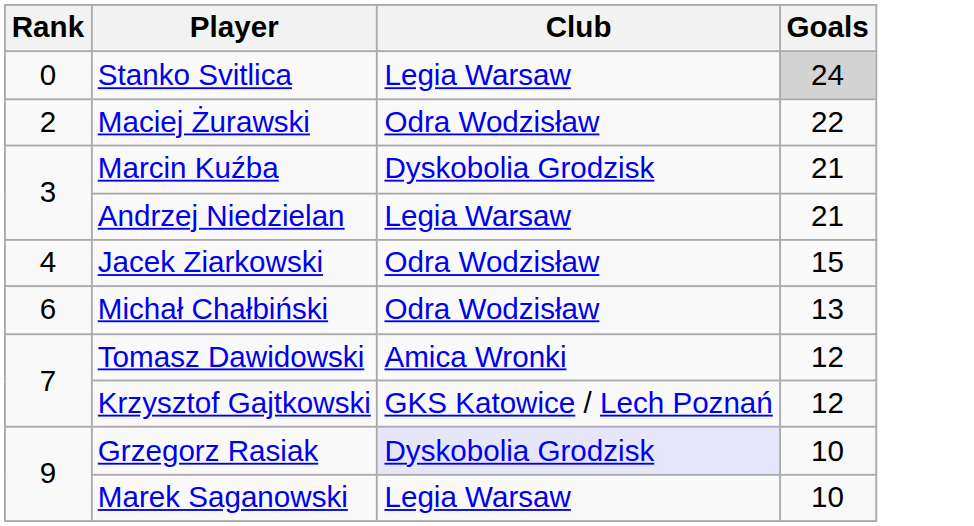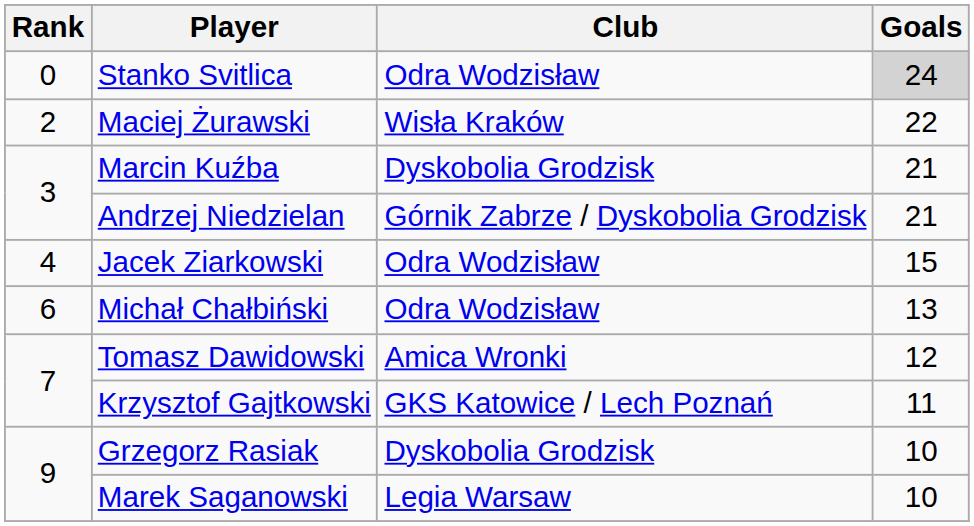 <table class="wikitable" style="text-align:center">
 <tr>
 <th>Rank</th>
 <th>Player</th>
 <th>Club</th>
 <th>Goals</th>
 </tr>
 <tr>
 <td rowspan="1">0</td>
 <td align="left"> <a href='#'>Stanko Svitlica</a></td>
-<td align="left"><a href='#'>Legia Warsaw</a></td>
+<td align="left"><a href='#'>Odra Wodzisław</a></td>
 <td style="background: lightgrey;">24</td>
 </tr>
 <tr>
 <td rowspan="1">2</td>
 <td align="left"> <a href='#'>Maciej Żurawski</a></td>
-<td align="left"><a href='#'>Odra Wodzisław</a></td>
+<td align="left"><a href='#'>Wisła Kraków</a></td>
 <td>22</td>
 </tr>
 <tr>
 <td rowspan="2">3</td>
 <td align="left"> <a href='#'>Marcin Kuźba</a></td>
 <td align="left"><a href='#'>Dyskobolia Grodzisk</a></td>
 <td>21</td>
 </tr>
 <tr>
 <td align="left"> <a href='#'>Andrzej Niedzielan</a></td>
-<td align="left"><a href='#'>Legia Warsaw</a></td>
+<td align="left"><a href='#'>Górnik Zabrze</a> / <a href='#'>Dyskobolia Grodzisk</a></td>
 <td>21</td>
 </tr>
 <tr>
 <td rowspan="1">4</td>
 <td align="left"> <a href='#'>Jacek Ziarkowski</a></td>
 <td align="left"><a href='#'>Odra Wodzisław</a></td>
 <td>15</td>
 </tr>
 <tr>
 <td rowspan="1">6</td>
 <td align="left"> <a href='#'>Michał Chałbiński</a></td>
 <td align="left"><a href='#'>Odra Wodzisław</a></td>
 <td>13</td>
 </tr>
 <tr>
 <td rowspan="2">7</td>
 <td align="left"> <a href='#'>Tomasz Dawidowski</a></td>
 <td align="left"><a href='#'>Amica Wronki</a></td>
 <td>12</td>
 </tr>
 <tr>
 <td align="left"> <a href='#'>Krzysztof Gajtkowski</a></td>
 <td align="left"><a href='#'>GKS Katowice</a> / <a href='#'>Lech Poznań</a></td>
-<td>12</td>
+<td>11</td>
 </tr>
 <tr>
 <td rowspan="2">9</td>
 <td align="left"> <a href='#'>Grzegorz Rasiak</a></td>
-<td align="left" style="background: lavender;"><a href='#'>Dyskobolia Grodzisk</a></td>
+<td align="left"><a href='#'>Dyskobolia Grodzisk</a></td>
 <td>10</td>
 </tr>
 <tr>
 <td align="left"> <a href='#'>Marek Saganowski</a></td>
 <td align="left"><a href='#'>Legia Warsaw</a></td>
 <td>10</td>
 </tr>
 </table>
